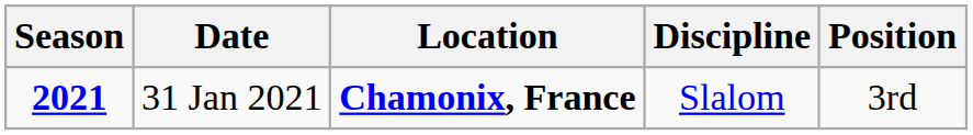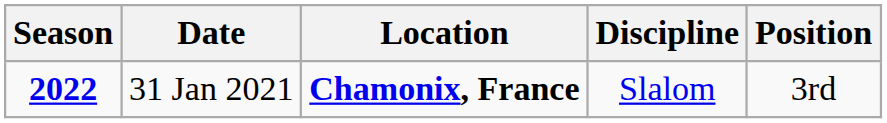 <table class="wikitable" style="text-align:center; font-size:95%;">
 <tr>
 <th>Season</th>
 <th>Date</th>
 <th>Location</th>
 <th>Discipline</th>
 <th>Position</th>
 </tr>
 <tr>
-<td rowspan=1><strong><a href='#'>2021</a></strong></td>
+<td rowspan=1><strong><a href='#'>2022</a></strong></td>
 <td align=right>31 Jan 2021</td>
 <td style="text-align:left;"><strong> <a href='#'>Chamonix</a>, France</strong></td>
 <td><a href='#'>Slalom</a></td>
 <td>3rd</td>
 </tr>
 </table>
